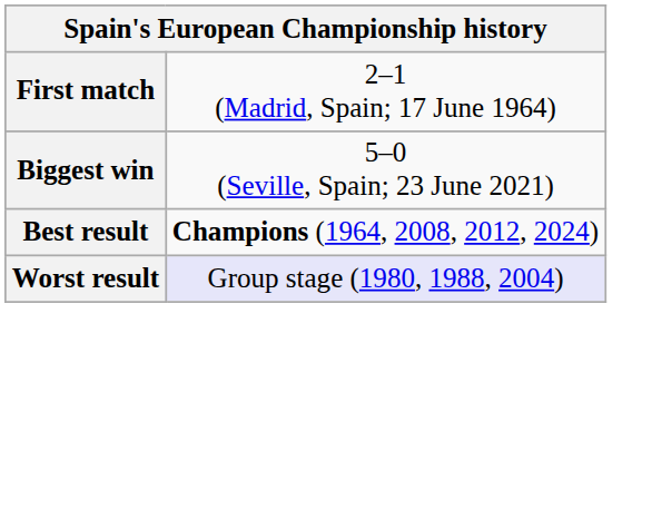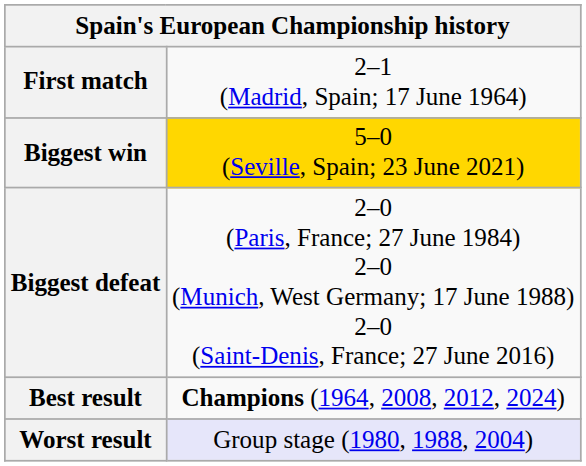 <table class="wikitable collapsible collapsed" style="text-align: center;font-size:90%;">
 <tr>
 <th colspan=2>Spain's European Championship history</th>
 </tr>
 <tr>
 <th>First match</th>
 <td> 2–1 <br>(<a href='#'>Madrid</a>, Spain; 17 June 1964)</td>
 </tr>
 <tr>
 <th>Biggest win</th>
-<td> 5–0 <br>(<a href='#'>Seville</a>, Spain; 23 June 2021)</td>
+<td style="background: gold;"> 5–0 <br>(<a href='#'>Seville</a>, Spain; 23 June 2021)</td>
+</tr>
+<tr>
+<th>Biggest defeat</th>
+<td> 2–0 <br>(<a href='#'>Paris</a>, France; 27 June 1984)<br> 2–0 <br>(<a href='#'>Munich</a>, West Germany; 17 June 1988)<br> 2–0  <br>(<a href='#'>Saint-Denis</a>, France; 27 June 2016)</td>
 </tr>
 <tr>
 <th>Best result</th>
 <td><strong>Champions</strong> (<a href='#'>1964</a>, <a href='#'>2008</a>, <a href='#'>2012</a>, <a href='#'>2024</a>)</td>
 </tr>
 <tr>
 <th>Worst result</th>
 <td style="background: lavender;">Group stage (<a href='#'>1980</a>, <a href='#'>1988</a>, <a href='#'>2004</a>)</td>
 </tr>
 </table>
